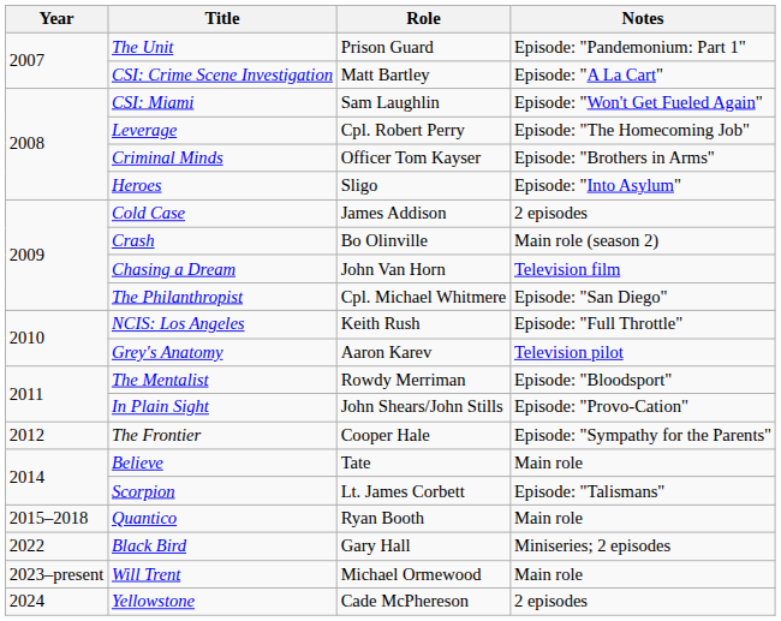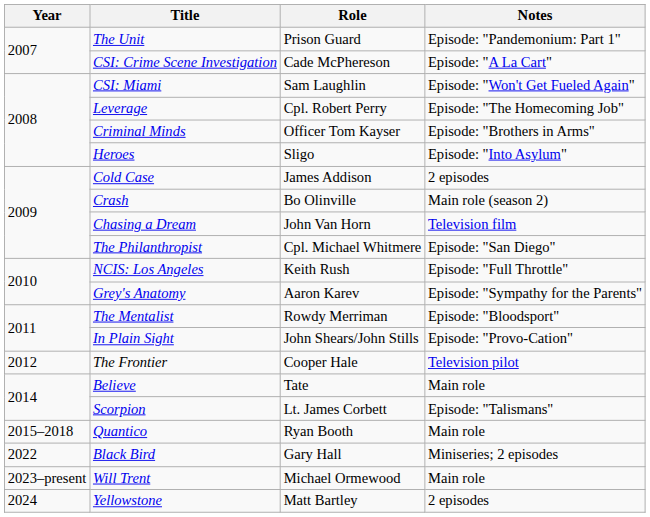 <table class="wikitable sortable">
 <tr>
 <th>Year</th>
 <th>Title</th>
 <th>Role</th>
 <th class="unsortable">Notes</th>
 </tr>
 <tr>
 <td rowspan="2">2007</td>
 <td><em><a href='#'>The Unit</a></em></td>
 <td>Prison Guard</td>
 <td>Episode: "Pandemonium: Part 1"</td>
 </tr>
 <tr>
 <td><em><a href='#'>CSI: Crime Scene Investigation</a></em></td>
-<td>Matt Bartley</td>
+<td>Cade McPhereson</td>
 <td>Episode: "<a href='#'>A La Cart</a>"</td>
 </tr>
 <tr>
 <td rowspan="4">2008</td>
 <td><em><a href='#'>CSI: Miami</a></em></td>
 <td>Sam Laughlin</td>
 <td>Episode: "<a href='#'>Won't Get Fueled Again</a>"</td>
 </tr>
 <tr>
 <td><em><a href='#'>Leverage</a></em></td>
 <td>Cpl. Robert Perry</td>
 <td>Episode: "The Homecoming Job"</td>
 </tr>
 <tr>
 <td><em><a href='#'>Criminal Minds</a></em></td>
 <td>Officer Tom Kayser</td>
 <td>Episode: "Brothers in Arms"</td>
 </tr>
 <tr>
 <td><em><a href='#'>Heroes</a></em></td>
 <td>Sligo</td>
 <td>Episode: "<a href='#'>Into Asylum</a>"</td>
 </tr>
 <tr>
 <td rowspan="4">2009</td>
 <td><em><a href='#'>Cold Case</a></em></td>
 <td>James Addison</td>
 <td>2 episodes</td>
 </tr>
 <tr>
 <td><em><a href='#'>Crash</a></em></td>
 <td>Bo Olinville</td>
 <td>Main role (season 2)</td>
 </tr>
 <tr>
 <td><em><a href='#'>Chasing a Dream</a></em></td>
 <td>John Van Horn</td>
 <td><a href='#'>Television film</a></td>
 </tr>
 <tr>
 <td><em><a href='#'>The Philanthropist</a></em></td>
 <td>Cpl. Michael Whitmere</td>
 <td>Episode: "San Diego"</td>
 </tr>
 <tr>
 <td rowspan="2">2010</td>
 <td><em><a href='#'>NCIS: Los Angeles</a></em></td>
 <td>Keith Rush</td>
 <td>Episode: "Full Throttle"</td>
 </tr>
 <tr>
 <td><em><a href='#'>Grey's Anatomy</a></em></td>
 <td>Aaron Karev</td>
-<td><a href='#'>Television pilot</a></td>
+<td>Episode: "Sympathy for the Parents"</td>
 </tr>
 <tr>
 <td rowspan="2">2011</td>
 <td><em><a href='#'>The Mentalist</a></em></td>
 <td>Rowdy Merriman</td>
 <td>Episode: "Bloodsport"</td>
 </tr>
 <tr>
 <td><em><a href='#'>In Plain Sight</a></em></td>
 <td>John Shears/John Stills</td>
 <td>Episode: "Provo-Cation"</td>
 </tr>
 <tr>
 <td>2012</td>
 <td><em>The Frontier</em></td>
 <td>Cooper Hale</td>
-<td>Episode: "Sympathy for the Parents"</td>
+<td><a href='#'>Television pilot</a></td>
 </tr>
 <tr>
 <td rowspan="2">2014</td>
 <td><em><a href='#'>Believe</a></em></td>
 <td>Tate</td>
 <td>Main role</td>
 </tr>
 <tr>
 <td><em><a href='#'>Scorpion</a></em></td>
 <td>Lt. James Corbett</td>
 <td>Episode: "Talismans"</td>
 </tr>
 <tr>
 <td>2015–2018</td>
 <td><em><a href='#'>Quantico</a></em></td>
 <td>Ryan Booth</td>
 <td>Main role</td>
 </tr>
 <tr>
 <td>2022</td>
 <td><em><a href='#'>Black Bird</a></em></td>
 <td>Gary Hall</td>
 <td>Miniseries; 2 episodes</td>
 </tr>
 <tr>
 <td>2023–present</td>
 <td><em><a href='#'>Will Trent</a></em></td>
 <td>Michael Ormewood</td>
 <td>Main role</td>
 </tr>
 <tr>
 <td>2024</td>
 <td><em><a href='#'>Yellowstone</a></em></td>
-<td>Cade McPhereson</td>
+<td>Matt Bartley</td>
 <td>2 episodes</td>
 </tr>
 </table>
